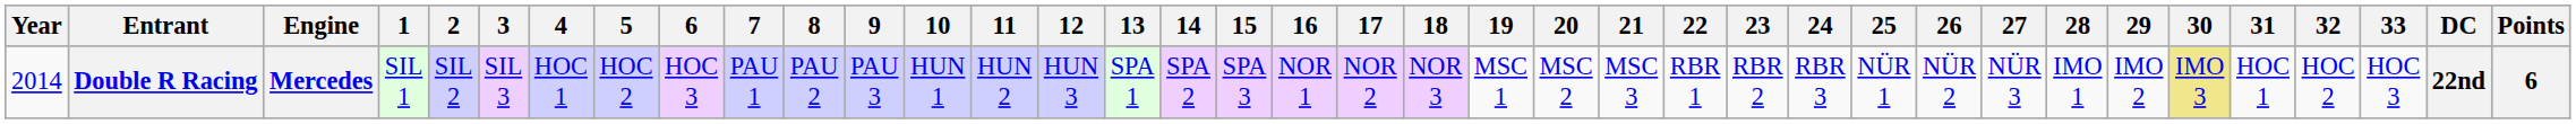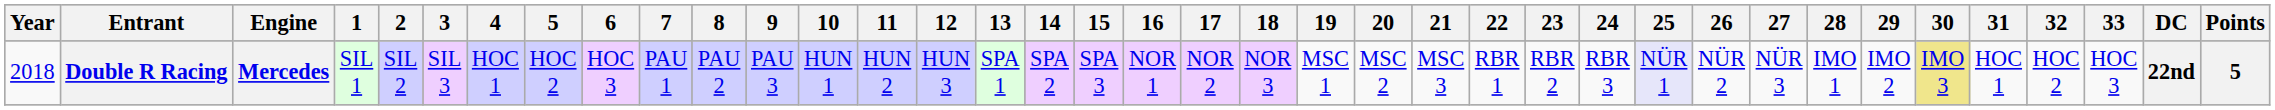 <table class="wikitable" style="text-align:center; font-size:85%">
 <tr>
 <th>Year</th>
 <th>Entrant</th>
 <th>Engine</th>
 <th>1</th>
 <th>2</th>
 <th>3</th>
 <th>4</th>
 <th>5</th>
 <th>6</th>
 <th>7</th>
 <th>8</th>
 <th>9</th>
 <th>10</th>
 <th>11</th>
 <th>12</th>
 <th>13</th>
 <th>14</th>
 <th>15</th>
 <th>16</th>
 <th>17</th>
 <th>18</th>
 <th>19</th>
 <th>20</th>
 <th>21</th>
 <th>22</th>
 <th>23</th>
 <th>24</th>
 <th>25</th>
 <th>26</th>
 <th>27</th>
 <th>28</th>
 <th>29</th>
 <th>30</th>
 <th>31</th>
 <th>32</th>
 <th>33</th>
 <th>DC</th>
 <th>Points</th>
 </tr>
 <tr>
-<td><a href='#'>2014</a></td>
+<td><a href='#'>2018</a></td>
 <th nowrap><a href='#'>Double R Racing</a></th>
 <th nowrap><a href='#'>Mercedes</a></th>
 <td style="background:#dfffdf;"><a href='#'>SIL<br>1</a><br></td>
 <td style="background:#CFCFFF;"><a href='#'>SIL<br>2</a><br></td>
 <td style="background:#EFCFFF;"><a href='#'>SIL<br>3</a><br></td>
 <td style="background:#CFCFFF;"><a href='#'>HOC<br>1</a><br></td>
 <td style="background:#CFCFFF;"><a href='#'>HOC<br>2</a><br></td>
 <td style="background:#EFCFFF;"><a href='#'>HOC<br>3</a><br></td>
 <td style="background:#CFCFFF;"><a href='#'>PAU<br>1</a><br></td>
 <td style="background:#CFCFFF;"><a href='#'>PAU<br>2</a><br></td>
 <td style="background:#CFCFFF;"><a href='#'>PAU<br>3</a><br></td>
 <td style="background:#CFCFFF;"><a href='#'>HUN<br>1</a><br></td>
 <td style="background:#CFCFFF;"><a href='#'>HUN<br>2</a><br></td>
 <td style="background:#CFCFFF;"><a href='#'>HUN<br>3</a><br></td>
 <td style="background:#dfffdf;"><a href='#'>SPA<br>1</a><br></td>
 <td style="background:#EFCFFF;"><a href='#'>SPA<br>2</a><br></td>
 <td style="background:#EFCFFF;"><a href='#'>SPA<br>3</a><br></td>
 <td style="background:#EFCFFF;"><a href='#'>NOR<br>1</a><br></td>
 <td style="background:#EFCFFF;"><a href='#'>NOR<br>2</a><br></td>
 <td style="background:#EFCFFF;"><a href='#'>NOR<br>3</a><br></td>
 <td><a href='#'>MSC<br>1</a></td>
 <td><a href='#'>MSC<br>2</a></td>
 <td><a href='#'>MSC<br>3</a></td>
 <td><a href='#'>RBR<br>1</a></td>
 <td><a href='#'>RBR<br>2</a></td>
 <td><a href='#'>RBR<br>3</a></td>
-<td><a href='#'>NÜR<br>1</a></td>
+<td style="background: lavender;"><a href='#'>NÜR<br>1</a></td>
 <td><a href='#'>NÜR<br>2</a></td>
 <td><a href='#'>NÜR<br>3</a></td>
 <td><a href='#'>IMO<br>1</a></td>
 <td><a href='#'>IMO<br>2</a></td>
 <td style="background: khaki;"><a href='#'>IMO<br>3</a></td>
 <td><a href='#'>HOC<br>1</a></td>
 <td><a href='#'>HOC<br>2</a></td>
 <td><a href='#'>HOC<br>3</a></td>
 <th>22nd</th>
-<th>6</th>
+<th>5</th>
 </tr>
 </table>
